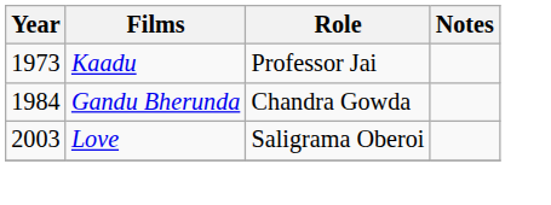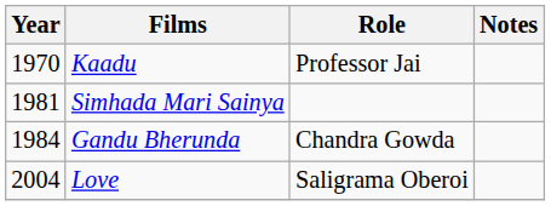 <table class="wikitable sortable">
 <tr>
 <th>Year</th>
 <th>Films</th>
 <th>Role</th>
 <th>Notes</th>
 </tr>
 <tr>
-<td>1973</td>
+<td>1970</td>
 <td><em><a href='#'>Kaadu</a></em></td>
 <td>Professor Jai</td>
+<td></td>
+</tr>
+<tr>
+<td>1981</td>
+<td><em><a href='#'>Simhada Mari Sainya</a></em></td>
+<td></td>
 <td></td>
 </tr>
 <tr>
 <td>1984</td>
 <td><em><a href='#'>Gandu Bherunda</a></em></td>
 <td>Chandra Gowda</td>
 <td></td>
 </tr>
 <tr>
-<td>2003</td>
+<td>2004</td>
 <td><em><a href='#'>Love</a></em></td>
 <td>Saligrama Oberoi</td>
 <td></td>
 </tr>
 <tr>
 </tr>
 </table>
